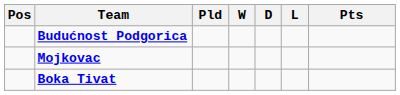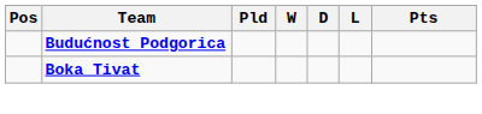 <table class="wikitable">
 <tr>
 <th>Pos</th>
 <th width="150">Team</th>
 <th width="30">Pld</th>
 <th width="20">W</th>
 <th width="20">D</th>
 <th width="20">L</th>
 <th width="80">Pts</th>
 </tr>
 <tr>
 <td></td>
 <td><strong><a href='#'>Budućnost Podgorica</a></strong></td>
 <td></td>
 <td></td>
 <td></td>
 <td></td>
 <td></td>
 </tr>
 <tr>
 <td></td>
-<td><strong><a href='#'>Mojkovac</a></strong></td>
-<td></td>
-<td></td>
-<td></td>
-<td></td>
-<td></td>
-</tr>
-<tr>
-<td></td>
 <td><strong><a href='#'>Boka Tivat</a></strong></td>
 <td></td>
 <td></td>
 <td></td>
 <td></td>
 <td></td>
 </tr>
 </table>
